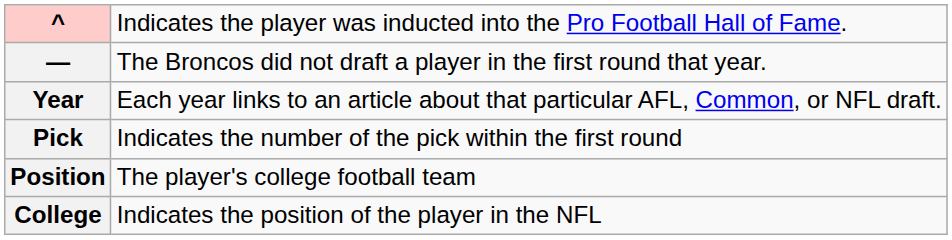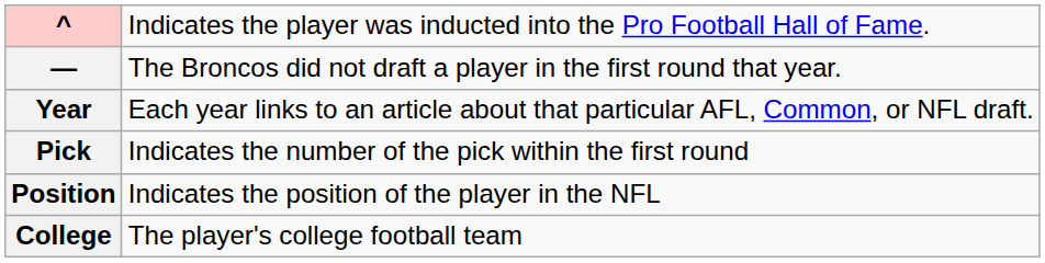 <table class="wikitable">
 <tr>
 <th scope="row" style="background:#FFCCCC">^</th>
 <td>Indicates the player was inducted into the <a href='#'>Pro Football Hall of Fame</a>.<br></td>
 </tr>
 <tr>
 <th scope="row">—</th>
 <td>The Broncos did not draft a player in the first round that year.</td>
 </tr>
 <tr>
 <th scope="row">Year</th>
 <td>Each year links to an article about that particular AFL, <a href='#'>Common</a>, or NFL draft.</td>
 </tr>
 <tr>
 <th scope="row">Pick</th>
 <td>Indicates the number of the pick within the first round</td>
 </tr>
 <tr>
 <th scope="row">Position</th>
-<td>The player's college football team</td>
+<td>Indicates the position of the player in the NFL</td>
 </tr>
 <tr>
 <th scope="row">College</th>
-<td>Indicates the position of the player in the NFL</td>
+<td>The player's college football team</td>
 </tr>
 </table>
